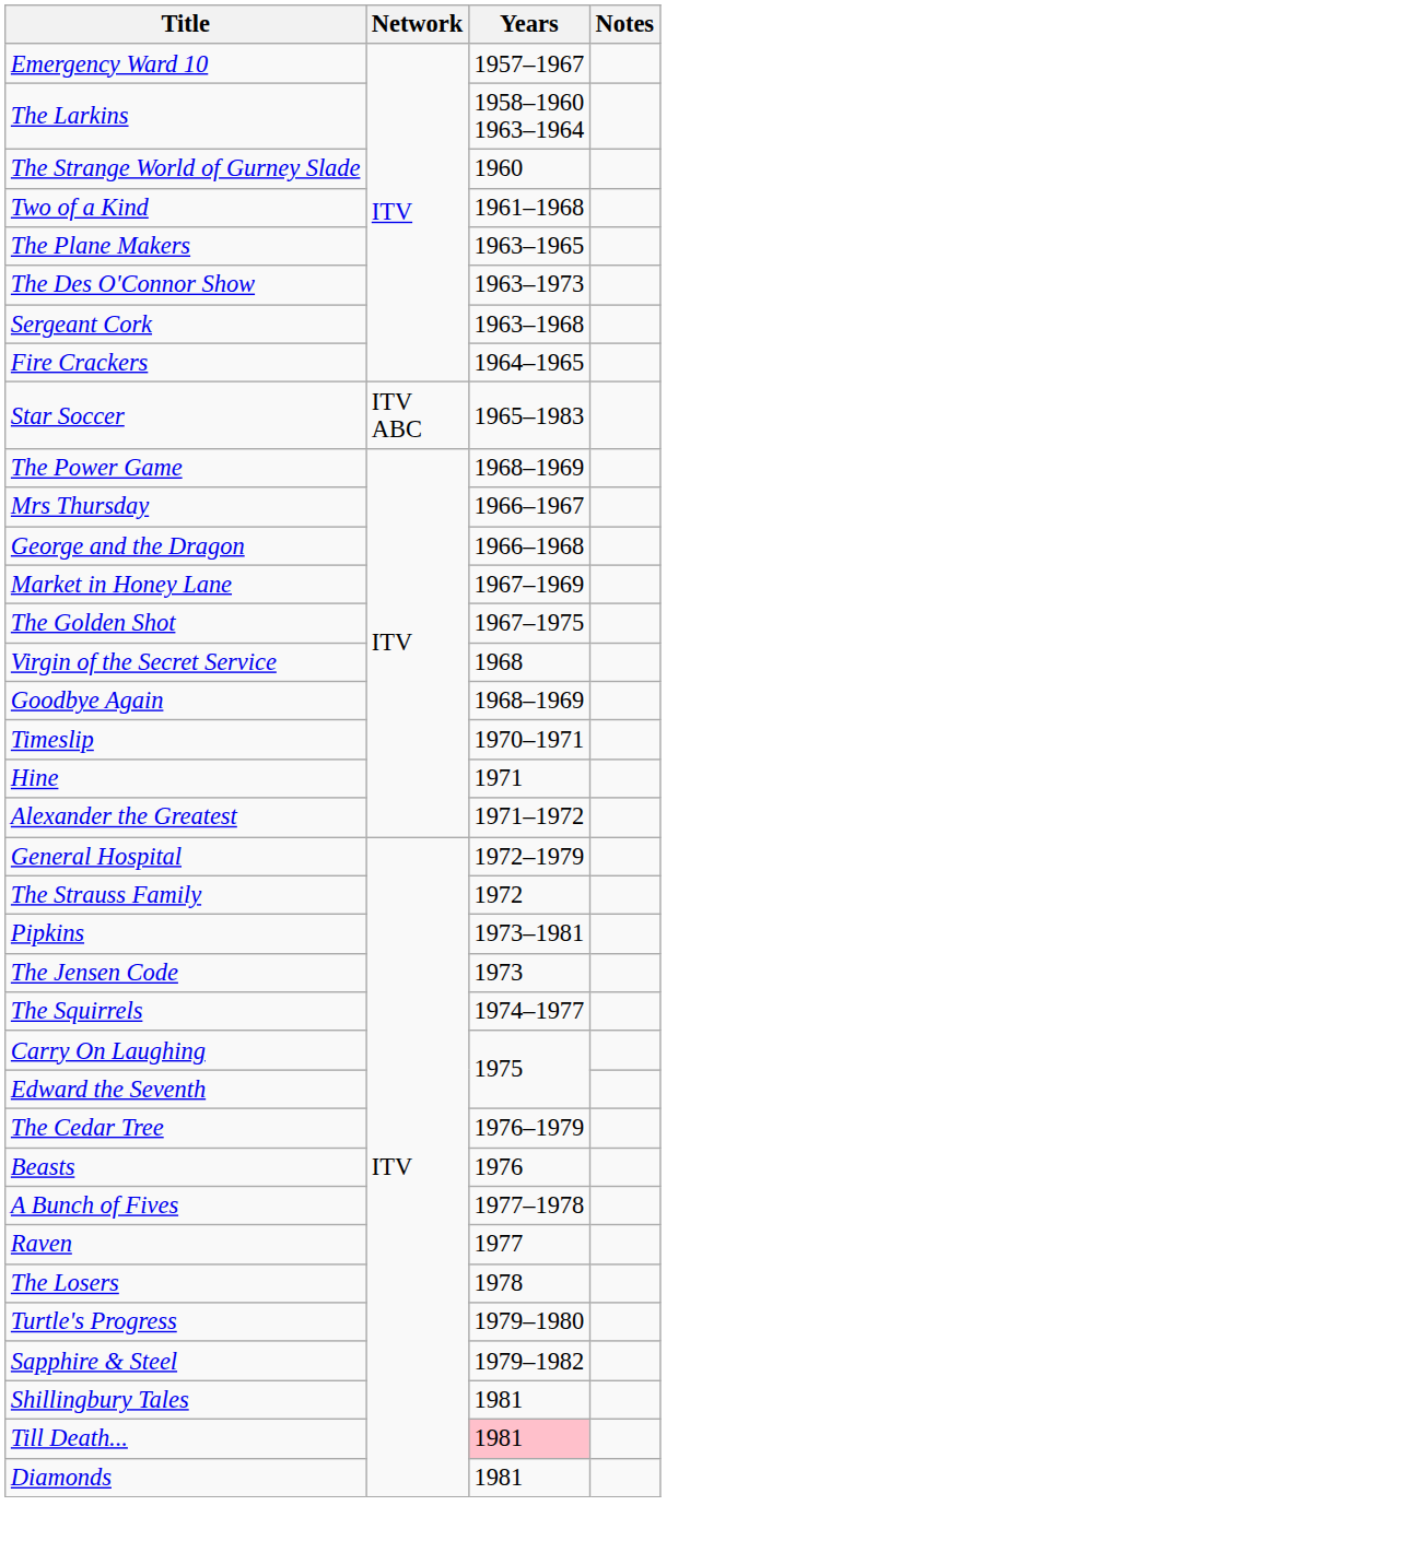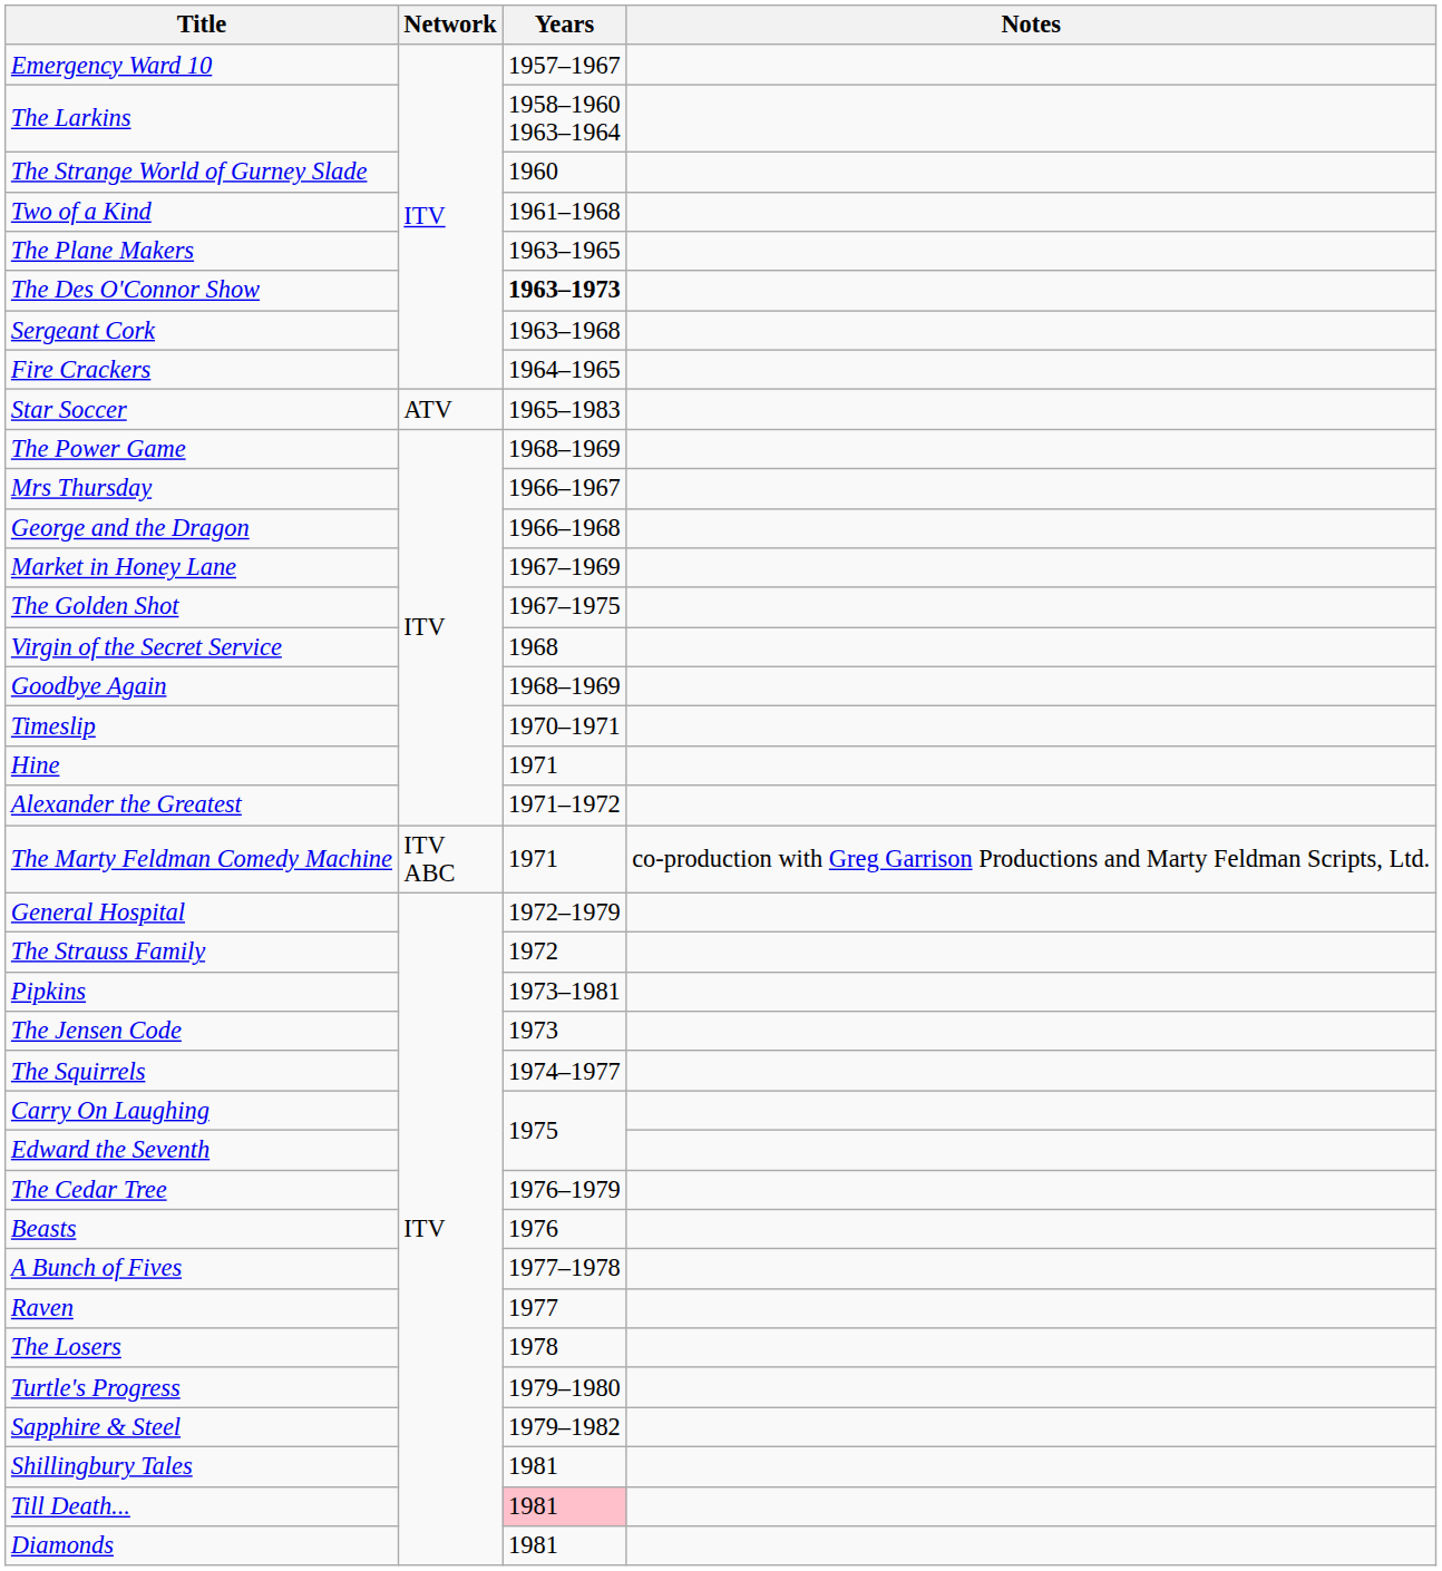 <table class="wikitable sortable">
 <tr>
 <th>Title</th>
 <th>Network</th>
 <th>Years</th>
 <th>Notes</th>
 </tr>
 <tr>
 <td><em><a href='#'>Emergency Ward 10</a></em></td>
 <td rowspan="8"><a href='#'>ITV</a></td>
 <td>1957–1967</td>
 <td></td>
 </tr>
 <tr>
 <td><em><a href='#'>The Larkins</a></em></td>
 <td>1958–1960<br>1963–1964</td>
 <td></td>
 </tr>
 <tr>
 <td><em><a href='#'>The Strange World of Gurney Slade</a></em></td>
 <td>1960</td>
 <td></td>
 </tr>
 <tr>
 <td><em><a href='#'>Two of a Kind</a></em></td>
 <td>1961–1968</td>
 <td></td>
 </tr>
 <tr>
 <td><em><a href='#'>The Plane Makers</a></em></td>
 <td>1963–1965</td>
 <td></td>
 </tr>
 <tr>
 <td><em><a href='#'>The Des O'Connor Show</a></em></td>
-<td>1963–1973</td>
+<td><strong>1963–1973</strong></td>
 <td></td>
 </tr>
 <tr>
 <td><em><a href='#'>Sergeant Cork</a></em></td>
 <td>1963–1968</td>
 <td></td>
 </tr>
 <tr>
 <td><em><a href='#'>Fire Crackers</a></em></td>
 <td>1964–1965</td>
 <td></td>
 </tr>
 <tr>
 <td><em><a href='#'>Star Soccer</a></em></td>
-<td>ITV<br>ABC</td>
+<td>ATV</td>
 <td>1965–1983</td>
 <td></td>
 </tr>
 <tr>
 <td><em><a href='#'>The Power Game</a></em></td>
 <td rowspan="10">ITV</td>
 <td>1968–1969</td>
 <td></td>
 </tr>
 <tr>
 <td><em><a href='#'>Mrs Thursday</a></em></td>
 <td>1966–1967</td>
 <td></td>
 </tr>
 <tr>
 <td><em><a href='#'>George and the Dragon</a></em></td>
 <td>1966–1968</td>
 <td></td>
 </tr>
 <tr>
 <td><em><a href='#'>Market in Honey Lane</a></em></td>
 <td>1967–1969</td>
 <td></td>
 </tr>
 <tr>
 <td><em><a href='#'>The Golden Shot</a></em></td>
 <td>1967–1975</td>
 <td></td>
 </tr>
 <tr>
 <td><em><a href='#'>Virgin of the Secret Service</a></em></td>
 <td>1968</td>
 <td></td>
 </tr>
 <tr>
 <td><em><a href='#'>Goodbye Again</a></em></td>
 <td>1968–1969</td>
 <td></td>
 </tr>
 <tr>
 <td><em><a href='#'>Timeslip</a></em></td>
 <td>1970–1971</td>
 <td></td>
 </tr>
 <tr>
 <td><em><a href='#'>Hine</a></em></td>
 <td>1971</td>
 <td></td>
 </tr>
 <tr>
 <td><em><a href='#'>Alexander the Greatest</a></em></td>
 <td>1971–1972</td>
 <td></td>
+</tr>
+<tr>
+<td><em><a href='#'>The Marty Feldman Comedy Machine</a></em></td>
+<td>ITV<br>ABC</td>
+<td>1971</td>
+<td>co-production with <a href='#'>Greg Garrison</a> Productions and Marty Feldman Scripts, Ltd.</td>
 </tr>
 <tr>
 <td><em><a href='#'>General Hospital</a></em></td>
 <td rowspan="17">ITV</td>
 <td>1972–1979</td>
 <td></td>
 </tr>
 <tr>
 <td><em><a href='#'>The Strauss Family</a></em></td>
 <td>1972</td>
 <td></td>
 </tr>
 <tr>
 <td><em><a href='#'>Pipkins</a></em></td>
 <td>1973–1981</td>
 <td></td>
 </tr>
 <tr>
 <td><em><a href='#'>The Jensen Code</a></em></td>
 <td>1973</td>
 <td></td>
 </tr>
 <tr>
 <td><em><a href='#'>The Squirrels</a></em></td>
 <td>1974–1977</td>
 <td></td>
 </tr>
 <tr>
 <td><em><a href='#'>Carry On Laughing</a></em></td>
 <td rowspan="2">1975</td>
 <td></td>
 </tr>
 <tr>
 <td><em><a href='#'>Edward the Seventh</a></em></td>
 <td></td>
 </tr>
 <tr>
 <td><em><a href='#'>The Cedar Tree</a></em></td>
 <td>1976–1979</td>
 <td></td>
 </tr>
 <tr>
 <td><em><a href='#'>Beasts</a></em></td>
 <td>1976</td>
 <td></td>
 </tr>
 <tr>
 <td><em><a href='#'>A Bunch of Fives</a></em></td>
 <td>1977–1978</td>
 <td></td>
 </tr>
 <tr>
 <td><em><a href='#'>Raven</a></em></td>
 <td>1977</td>
 <td></td>
 </tr>
 <tr>
 <td><em><a href='#'>The Losers</a></em></td>
 <td>1978</td>
 <td></td>
 </tr>
 <tr>
 <td><em><a href='#'>Turtle's Progress</a></em></td>
 <td>1979–1980</td>
 <td></td>
 </tr>
 <tr>
 <td><em><a href='#'>Sapphire & Steel</a></em></td>
 <td>1979–1982</td>
 <td></td>
 </tr>
 <tr>
 <td><em><a href='#'>Shillingbury Tales</a></em></td>
 <td>1981</td>
 <td></td>
 </tr>
 <tr>
 <td><em><a href='#'>Till Death...</a></em></td>
 <td style="background: pink;">1981</td>
 <td></td>
 </tr>
 <tr>
 <td><em><a href='#'>Diamonds</a></em></td>
 <td>1981</td>
 <td></td>
 </tr>
 </table>
